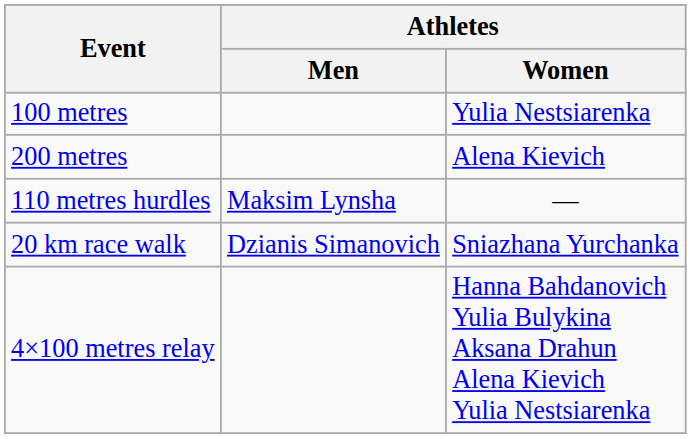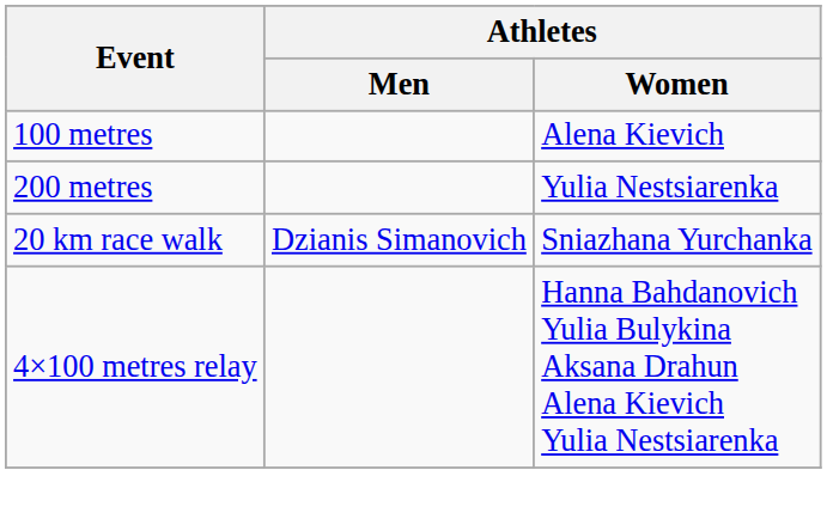 <table class=wikitable style="font-size:90%">
 <tr>
 <th rowspan=2>Event</th>
 <th colspan=2>Athletes</th>
 </tr>
 <tr>
 <th>Men</th>
 <th>Women</th>
 </tr>
 <tr>
 <td><a href='#'>100 metres</a></td>
 <td></td>
-<td><a href='#'>Yulia Nestsiarenka</a></td>
+<td><a href='#'>Alena Kievich</a></td>
 </tr>
 <tr>
 <td><a href='#'>200 metres</a></td>
 <td></td>
-<td><a href='#'>Alena Kievich</a></td>
-</tr>
-<tr>
-<td><a href='#'>110 metres hurdles</a></td>
-<td><a href='#'>Maksim Lynsha</a></td>
-<td align=center>—</td>
+<td><a href='#'>Yulia Nestsiarenka</a></td>
 </tr>
 <tr>
 <td><a href='#'>20 km race walk</a></td>
 <td><a href='#'>Dzianis Simanovich</a></td>
 <td><a href='#'>Sniazhana Yurchanka</a></td>
 </tr>
 <tr>
 <td><a href='#'>4×100 metres relay</a></td>
 <td></td>
 <td><a href='#'>Hanna Bahdanovich</a><br><a href='#'>Yulia Bulykina</a><br><a href='#'>Aksana Drahun</a><br><a href='#'>Alena Kievich</a><br><a href='#'>Yulia Nestsiarenka</a></td>
 </tr>
 </table>
